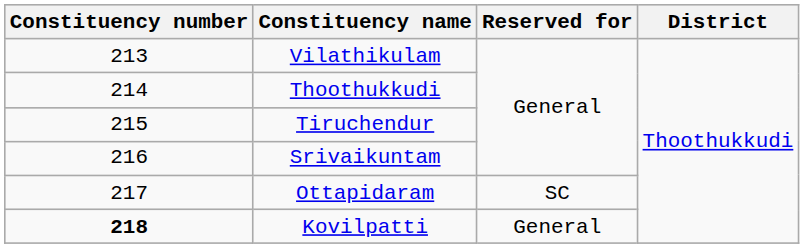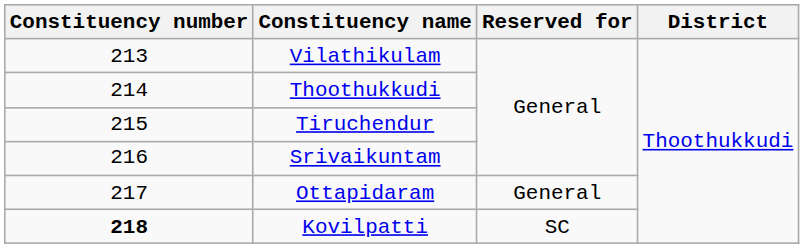 <table class="wikitable sortable" style="text-align:center;">
 <tr>
 <th>Constituency number</th>
 <th>Constituency name</th>
 <th>Reserved for</th>
 <th>District</th>
 </tr>
 <tr>
 <td>213</td>
 <td><a href='#'>Vilathikulam</a></td>
 <td rowspan=4>General</td>
 <td rowspan=6><a href='#'>Thoothukkudi</a></td>
 </tr>
 <tr>
 <td>214</td>
 <td><a href='#'>Thoothukkudi</a></td>
 </tr>
 <tr>
 <td>215</td>
 <td><a href='#'>Tiruchendur</a></td>
 </tr>
 <tr>
 <td>216</td>
 <td><a href='#'>Srivaikuntam</a></td>
 </tr>
 <tr>
 <td>217</td>
 <td><a href='#'>Ottapidaram</a></td>
-<td>SC</td>
+<td>General</td>
 </tr>
 <tr>
 <td><strong>218</strong></td>
 <td><a href='#'>Kovilpatti</a></td>
-<td>General</td>
+<td>SC</td>
 </tr>
 </table>
